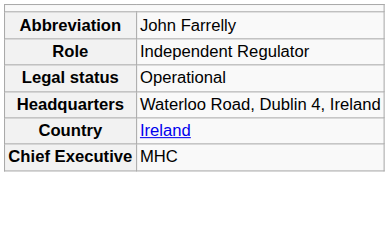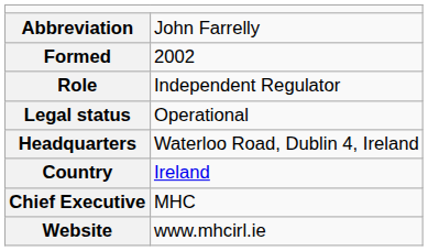 <table class="wikitable">
 <tr>
 <td colspan="2"></td>
 </tr>
 <tr>
 <th>Abbreviation</th>
 <td>John Farrelly</td>
+</tr>
+<tr>
+<th>Formed</th>
+<td>2002</td>
 </tr>
 <tr>
 <th>Role</th>
 <td>Independent Regulator</td>
 </tr>
 <tr>
 <th>Legal status</th>
 <td>Operational</td>
 </tr>
 <tr>
 <th>Headquarters</th>
 <td>Waterloo Road, Dublin 4, Ireland</td>
 </tr>
 <tr>
 <th>Country</th>
 <td><a href='#'>Ireland</a></td>
 </tr>
 <tr>
 <th>Chief Executive</th>
 <td>MHC</td>
 </tr>
+<tr>
+<th>Website</th>
+<td>www.mhcirl.ie</td>
+</tr>
 </table>
